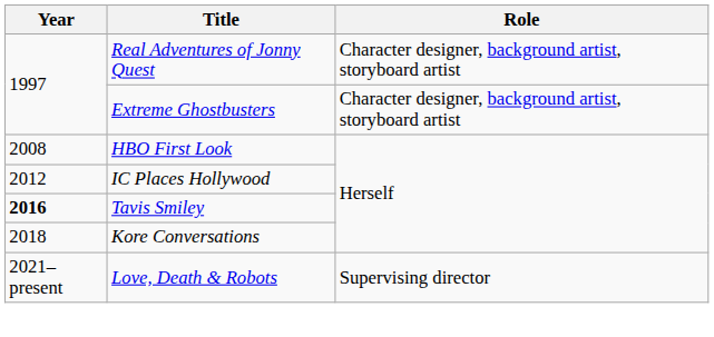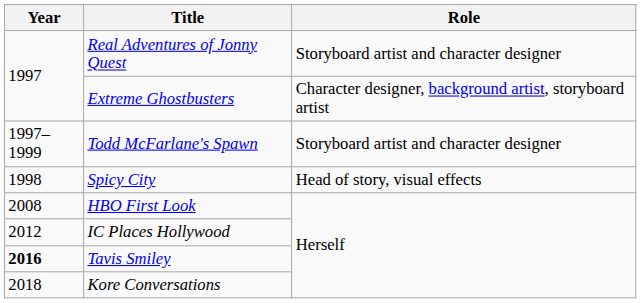 <table class="wikitable">
 <tr>
 <th>Year</th>
 <th>Title</th>
 <th>Role</th>
 </tr>
 <tr>
 <td rowspan="2">1997</td>
 <td><em><a href='#'>Real Adventures of Jonny Quest</a></em></td>
-<td>Character designer, <a href='#'>background artist</a>, storyboard artist</td>
+<td>Storyboard artist and character designer</td>
 </tr>
 <tr>
 <td><em><a href='#'>Extreme Ghostbusters</a></em></td>
 <td>Character designer, <a href='#'>background artist</a>, storyboard artist</td>
+</tr>
+<tr>
+<td>1997–1999</td>
+<td><em><a href='#'>Todd McFarlane's Spawn</a></em></td>
+<td>Storyboard artist and character designer</td>
+</tr>
+<tr>
+<td>1998</td>
+<td><em><a href='#'>Spicy City</a></em></td>
+<td>Head of story, visual effects</td>
 </tr>
 <tr>
 <td>2008</td>
 <td><em><a href='#'>HBO First Look</a></em></td>
 <td rowspan=4>Herself</td>
 </tr>
 <tr>
 <td>2012</td>
 <td><em>IC Places Hollywood</em></td>
 </tr>
 <tr>
 <td><strong>2016</strong></td>
 <td><em><a href='#'>Tavis Smiley</a></em></td>
 </tr>
 <tr>
 <td>2018</td>
 <td><em>Kore Conversations</em></td>
 </tr>
-<tr>
-<td>2021–present</td>
-<td><em><a href='#'>Love, Death & Robots</a></em></td>
-<td>Supervising director</td>
-</tr>
 </table>
